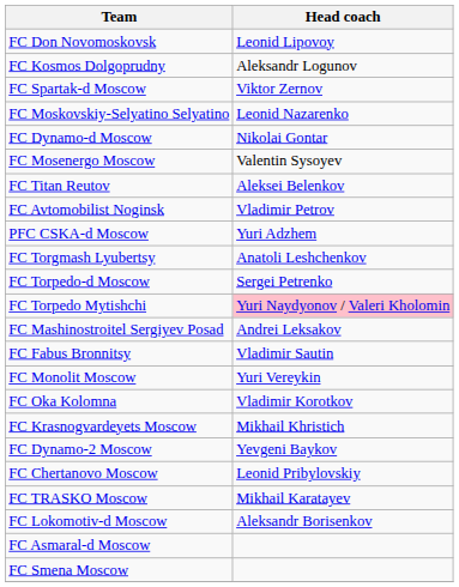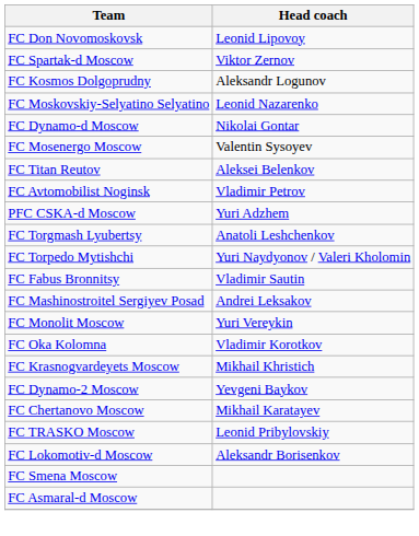 <table class="wikitable">
 <tr>
 <th>Team</th>
 <th>Head coach</th>
 </tr>
 <tr>
 <td><a href='#'>FC Don Novomoskovsk</a></td>
 <td><a href='#'>Leonid Lipovoy</a></td>
 </tr>
 <tr>
+<td><a href='#'>FC Spartak-d Moscow</a></td>
+<td><a href='#'>Viktor Zernov</a></td>
+</tr>
+<tr>
 <td><a href='#'>FC Kosmos Dolgoprudny</a></td>
 <td>Aleksandr Logunov</td>
-</tr>
-<tr>
-<td><a href='#'>FC Spartak-d Moscow</a></td>
-<td><a href='#'>Viktor Zernov</a></td>
 </tr>
 <tr>
 <td><a href='#'>FC Moskovskiy-Selyatino Selyatino</a></td>
 <td><a href='#'>Leonid Nazarenko</a></td>
 </tr>
 <tr>
 <td><a href='#'>FC Dynamo-d Moscow</a></td>
 <td><a href='#'>Nikolai Gontar</a></td>
 </tr>
 <tr>
 <td><a href='#'>FC Mosenergo Moscow</a></td>
 <td>Valentin Sysoyev</td>
 </tr>
 <tr>
 <td><a href='#'>FC Titan Reutov</a></td>
 <td><a href='#'>Aleksei Belenkov</a></td>
 </tr>
 <tr>
 <td><a href='#'>FC Avtomobilist Noginsk</a></td>
 <td><a href='#'>Vladimir Petrov</a></td>
 </tr>
 <tr>
 <td><a href='#'>PFC CSKA-d Moscow</a></td>
 <td><a href='#'>Yuri Adzhem</a></td>
 </tr>
 <tr>
 <td><a href='#'>FC Torgmash Lyubertsy</a></td>
 <td><a href='#'>Anatoli Leshchenkov</a></td>
 </tr>
 <tr>
-<td><a href='#'>FC Torpedo-d Moscow</a></td>
-<td><a href='#'>Sergei Petrenko</a></td>
+<td><a href='#'>FC Torpedo Mytishchi</a></td>
+<td><a href='#'>Yuri Naydyonov</a> / <a href='#'>Valeri Kholomin</a></td>
 </tr>
 <tr>
-<td><a href='#'>FC Torpedo Mytishchi</a></td>
-<td style="background: pink;"><a href='#'>Yuri Naydyonov</a> / <a href='#'>Valeri Kholomin</a></td>
+<td><a href='#'>FC Fabus Bronnitsy</a></td>
+<td><a href='#'>Vladimir Sautin</a></td>
 </tr>
 <tr>
 <td><a href='#'>FC Mashinostroitel Sergiyev Posad</a></td>
 <td><a href='#'>Andrei Leksakov</a></td>
-</tr>
-<tr>
-<td><a href='#'>FC Fabus Bronnitsy</a></td>
-<td><a href='#'>Vladimir Sautin</a></td>
 </tr>
 <tr>
 <td><a href='#'>FC Monolit Moscow</a></td>
 <td><a href='#'>Yuri Vereykin</a></td>
 </tr>
 <tr>
 <td><a href='#'>FC Oka Kolomna</a></td>
 <td><a href='#'>Vladimir Korotkov</a></td>
 </tr>
 <tr>
 <td><a href='#'>FC Krasnogvardeyets Moscow</a></td>
 <td><a href='#'>Mikhail Khristich</a></td>
 </tr>
 <tr>
 <td><a href='#'>FC Dynamo-2 Moscow</a></td>
 <td><a href='#'>Yevgeni Baykov</a></td>
 </tr>
 <tr>
 <td><a href='#'>FC Chertanovo Moscow</a></td>
-<td><a href='#'>Leonid Pribylovskiy</a></td>
+<td><a href='#'>Mikhail Karatayev</a></td>
 </tr>
 <tr>
 <td><a href='#'>FC TRASKO Moscow</a></td>
-<td><a href='#'>Mikhail Karatayev</a></td>
+<td><a href='#'>Leonid Pribylovskiy</a></td>
 </tr>
 <tr>
 <td><a href='#'>FC Lokomotiv-d Moscow</a></td>
 <td><a href='#'>Aleksandr Borisenkov</a></td>
 </tr>
 <tr>
-<td><a href='#'>FC Asmaral-d Moscow</a></td>
+<td><a href='#'>FC Smena Moscow</a></td>
 <td></td>
 </tr>
 <tr>
-<td><a href='#'>FC Smena Moscow</a></td>
+<td><a href='#'>FC Asmaral-d Moscow</a></td>
 <td></td>
 </tr>
 <tr>
 </tr>
 </table>
